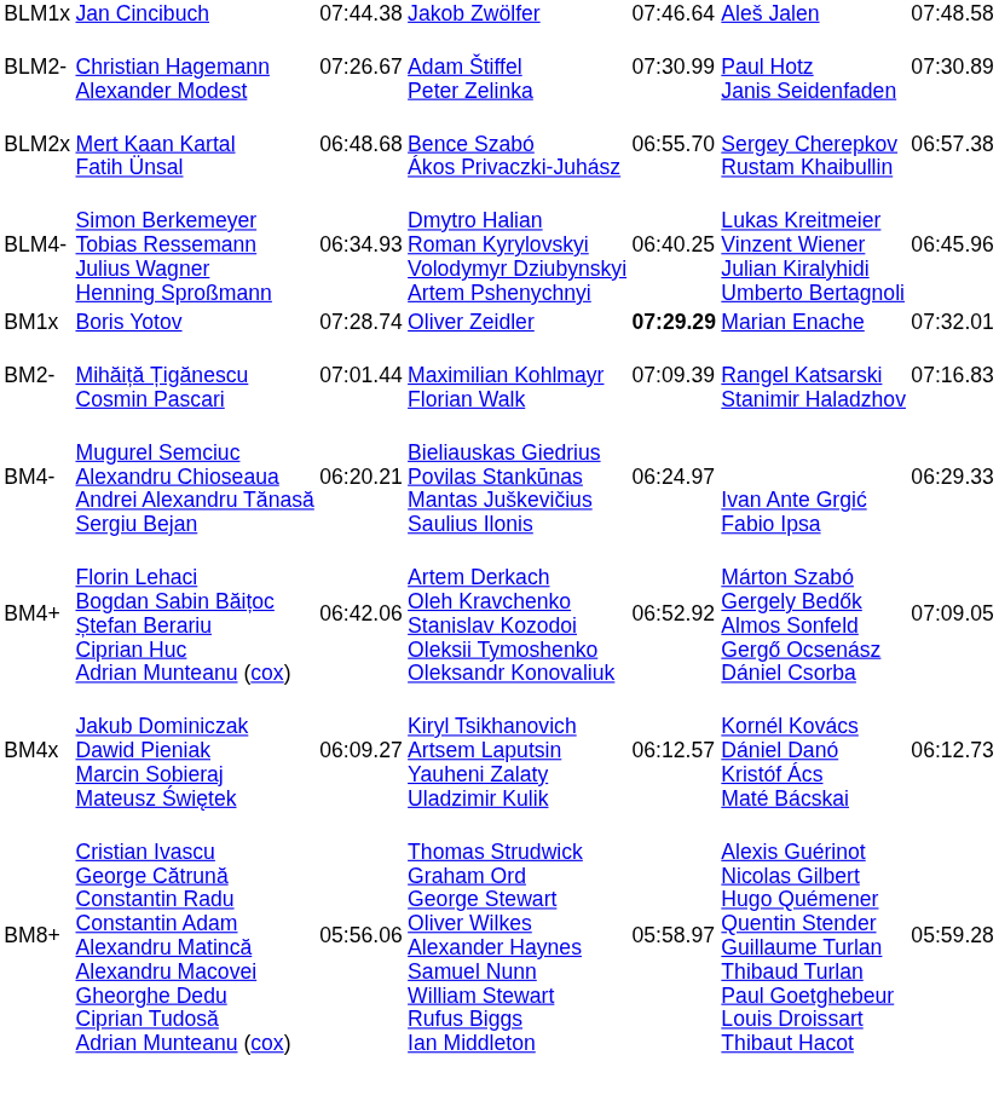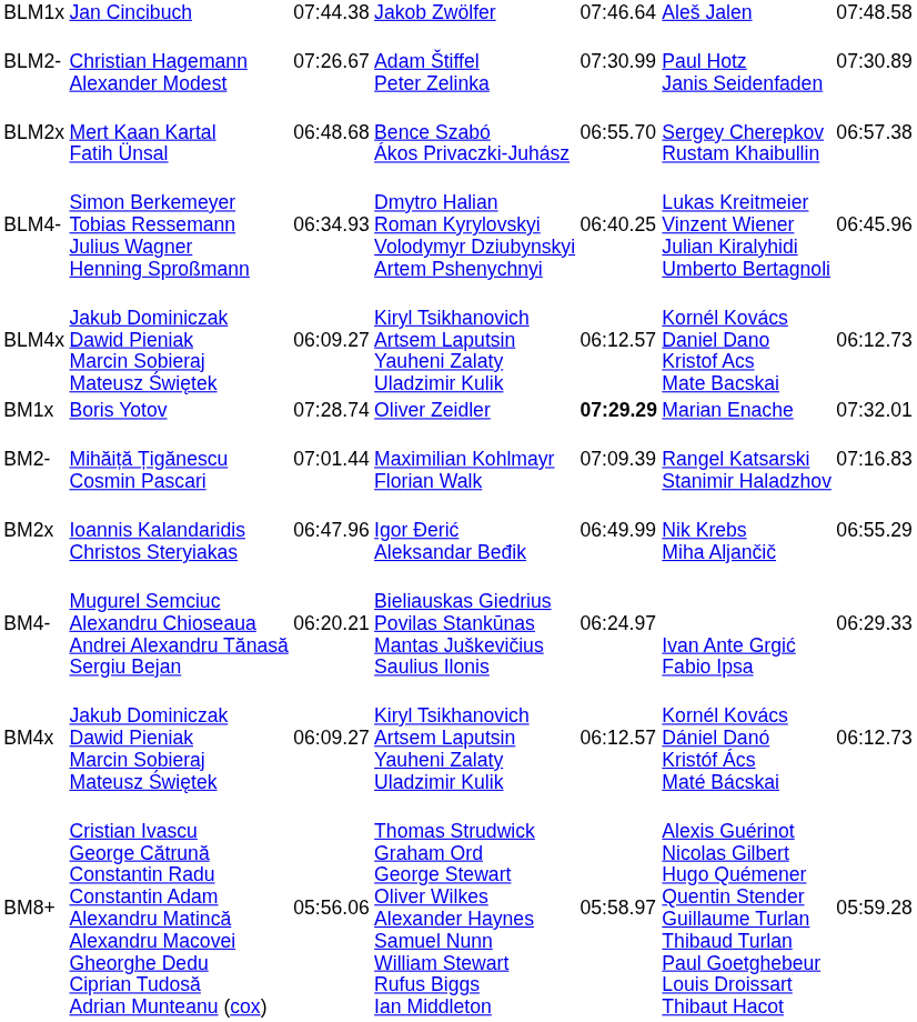 <table>
 <tr>
 <td>BLM1x</td>
 <td><a href='#'>Jan Cincibuch</a><br><small></small></td>
 <td>07:44.38</td>
 <td><a href='#'>Jakob Zwölfer</a><br><small></small></td>
 <td>07:46.64</td>
 <td><a href='#'>Aleš Jalen</a><br><small></small></td>
 <td>07:48.58</td>
 </tr>
 <tr>
 <td>BLM2-</td>
 <td><br><a href='#'>Christian Hagemann</a><br><a href='#'>Alexander Modest</a></td>
 <td>07:26.67</td>
 <td><br><a href='#'>Adam Štiffel</a><br><a href='#'>Peter Zelinka</a></td>
 <td>07:30.99</td>
 <td><br><a href='#'>Paul Hotz</a><br><a href='#'>Janis Seidenfaden</a></td>
 <td>07:30.89</td>
 </tr>
 <tr>
 <td>BLM2x</td>
 <td><br><a href='#'>Mert Kaan Kartal</a><br><a href='#'>Fatih Ünsal</a></td>
 <td>06:48.68</td>
 <td><br><a href='#'>Bence Szabó</a><br><a href='#'>Ákos Privaczki-Juhász</a></td>
 <td>06:55.70</td>
 <td><br><a href='#'>Sergey Cherepkov</a><br><a href='#'>Rustam Khaibullin</a></td>
 <td>06:57.38</td>
 </tr>
 <tr>
 <td>BLM4-</td>
 <td><br><a href='#'>Simon Berkemeyer</a><br><a href='#'>Tobias Ressemann</a><br><a href='#'>Julius Wagner</a><br><a href='#'>Henning Sproßmann</a></td>
 <td>06:34.93</td>
 <td><br><a href='#'>Dmytro Halian</a><br><a href='#'>Roman Kyrylovskyi</a><br><a href='#'>Volodymyr Dziubynskyi</a><br><a href='#'>Artem Pshenychnyi</a></td>
 <td>06:40.25</td>
 <td><br><a href='#'>Lukas Kreitmeier</a><br><a href='#'>Vinzent Wiener</a><br><a href='#'>Julian Kiralyhidi</a><br><a href='#'>Umberto Bertagnoli</a></td>
 <td>06:45.96</td>
 </tr>
 <tr>
+<td>BLM4x</td>
+<td><br><a href='#'>Jakub Dominiczak</a><br><a href='#'>Dawid Pieniak</a><br><a href='#'>Marcin Sobieraj</a><br><a href='#'>Mateusz Świętek</a></td>
+<td>06:09.27</td>
+<td><br><a href='#'>Kiryl Tsikhanovich</a><br><a href='#'>Artsem Laputsin</a><br><a href='#'>Yauheni Zalaty</a><br><a href='#'>Uladzimir Kulik</a></td>
+<td>06:12.57</td>
+<td><br><a href='#'>Kornél Kovács</a><br><a href='#'>Daniel Dano</a><br><a href='#'>Kristof Acs</a><br><a href='#'>Mate Bacskai</a></td>
+<td>06:12.73</td>
+</tr>
+<tr>
 <td>BM1x</td>
 <td><a href='#'>Boris Yotov</a><br><small></small></td>
 <td>07:28.74</td>
 <td><a href='#'>Oliver Zeidler</a><br><small></small></td>
 <td><strong>07:29.29</strong></td>
 <td><a href='#'>Marian Enache</a><br><small></small></td>
 <td>07:32.01</td>
 </tr>
 <tr>
 <td>BM2-</td>
 <td><br><a href='#'>Mihăiță Țigănescu</a><br><a href='#'>Cosmin Pascari</a></td>
 <td>07:01.44</td>
 <td><br><a href='#'>Maximilian Kohlmayr</a><br><a href='#'>Florian Walk</a></td>
 <td>07:09.39</td>
 <td><br><a href='#'>Rangel Katsarski</a><br><a href='#'>Stanimir Haladzhov</a></td>
 <td>07:16.83</td>
 </tr>
 <tr>
+<td>BM2x</td>
+<td><br><a href='#'>Ioannis Kalandaridis</a><br><a href='#'>Christos Steryiakas</a></td>
+<td>06:47.96</td>
+<td><br><a href='#'>Igor Đerić</a><br><a href='#'>Aleksandar Beđik</a></td>
+<td>06:49.99</td>
+<td><br><a href='#'>Nik Krebs</a><br><a href='#'>Miha Aljančič</a></td>
+<td>06:55.29</td>
+</tr>
+<tr>
 <td>BM4-</td>
 <td><br><a href='#'>Mugurel Semciuc</a><br><a href='#'>Alexandru Chioseaua</a><br><a href='#'>Andrei Alexandru Tănasă</a><br><a href='#'>Sergiu Bejan</a></td>
 <td>06:20.21</td>
 <td><br><a href='#'>Bieliauskas Giedrius</a><br><a href='#'>Povilas Stankūnas</a><br><a href='#'>Mantas Juškevičius</a><br><a href='#'>Saulius Ilonis</a></td>
 <td>06:24.97</td>
 <td><br><br><br><a href='#'>Ivan Ante Grgić</a><br><a href='#'>Fabio Ipsa</a></td>
 <td>06:29.33</td>
-</tr>
-<tr>
-<td>BM4+</td>
-<td><br><a href='#'>Florin Lehaci</a><br><a href='#'>Bogdan Sabin Băițoc</a><br><a href='#'>Ștefan Berariu</a><br><a href='#'>Ciprian Huc</a><br><a href='#'>Adrian Munteanu</a> (<a href='#'>cox</a>)</td>
-<td>06:42.06</td>
-<td><br><a href='#'>Artem Derkach</a><br><a href='#'>Oleh Kravchenko</a><br><a href='#'>Stanislav Kozodoi</a><br><a href='#'>Oleksii Tymoshenko</a><br><a href='#'>Oleksandr Konovaliuk</a></td>
-<td>06:52.92</td>
-<td><br><a href='#'>Márton Szabó</a><br><a href='#'>Gergely Bedők</a><br><a href='#'>Almos Sonfeld</a><br><a href='#'>Gergő Ocsenász</a><br><a href='#'>Dániel Csorba</a></td>
-<td>07:09.05</td>
 </tr>
 <tr>
 <td>BM4x</td>
 <td><br><a href='#'>Jakub Dominiczak</a><br><a href='#'>Dawid Pieniak</a><br><a href='#'>Marcin Sobieraj</a><br><a href='#'>Mateusz Świętek</a></td>
 <td>06:09.27</td>
 <td><br><a href='#'>Kiryl Tsikhanovich</a><br><a href='#'>Artsem Laputsin</a><br><a href='#'>Yauheni Zalaty</a><br><a href='#'>Uladzimir Kulik</a></td>
 <td>06:12.57</td>
 <td><br><a href='#'>Kornél Kovács</a><br><a href='#'>Dániel Danó</a><br><a href='#'>Kristóf Ács</a><br><a href='#'>Maté Bácskai</a></td>
 <td>06:12.73</td>
 </tr>
 <tr>
 <td>BM8+</td>
 <td><br><a href='#'>Cristian Ivascu</a><br><a href='#'>George Cătrună</a><br><a href='#'>Constantin Radu</a><br><a href='#'>Constantin Adam</a><br><a href='#'>Alexandru Matincă</a><br><a href='#'>Alexandru Macovei</a><br><a href='#'>Gheorghe Dedu</a><br><a href='#'>Ciprian Tudosă</a><br><a href='#'>Adrian Munteanu</a> (<a href='#'>cox</a>)</td>
 <td>05:56.06</td>
 <td><br><a href='#'>Thomas Strudwick</a><br><a href='#'>Graham Ord</a><br><a href='#'>George Stewart</a><br><a href='#'>Oliver Wilkes</a><br><a href='#'>Alexander Haynes</a><br><a href='#'>Samuel Nunn</a><br><a href='#'>William Stewart</a><br><a href='#'>Rufus Biggs</a><br><a href='#'>Ian Middleton</a></td>
 <td>05:58.97</td>
 <td><br><a href='#'>Alexis Guérinot</a><br><a href='#'>Nicolas Gilbert</a><br><a href='#'>Hugo Quémener</a><br><a href='#'>Quentin Stender</a><br><a href='#'>Guillaume Turlan</a><br><a href='#'>Thibaud Turlan</a><br><a href='#'>Paul Goetghebeur</a><br><a href='#'>Louis Droissart</a><br><a href='#'>Thibaut Hacot</a></td>
 <td>05:59.28</td>
 </tr>
 </table>
